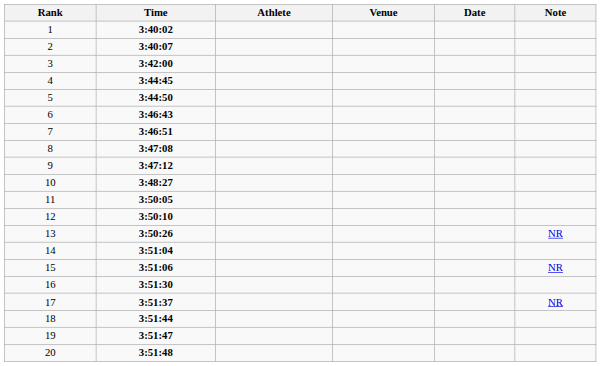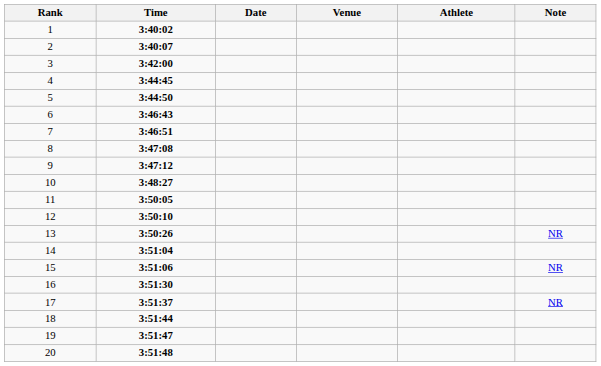 <table class="wikitable" style="text-align:center; width:100%">
 <tr>
 <th>Rank</th>
 <th>Time</th>
+<th>Date</th>
+<th>Venue</th>
 <th>Athlete</th>
-<th>Venue</th>
-<th>Date</th>
 <th>Note</th>
 </tr>
 <tr>
 <td>1</td>
 <td><strong>3:40:02</strong></td>
-<td align=left></td>
 <td></td>
 <td></td>
+<td align=left></td>
 <td></td>
 </tr>
 <tr>
 <td>2</td>
 <td><strong>3:40:07</strong></td>
-<td align=left></td>
 <td></td>
 <td></td>
+<td align=left></td>
 <td></td>
 </tr>
 <tr>
 <td>3</td>
 <td><strong>3:42:00</strong></td>
-<td align=left></td>
 <td></td>
 <td></td>
+<td align=left></td>
 <td></td>
 </tr>
 <tr>
 <td>4</td>
 <td><strong>3:44:45</strong></td>
-<td align=left></td>
 <td></td>
 <td></td>
+<td align=left></td>
 <td></td>
 </tr>
 <tr>
 <td>5</td>
 <td><strong>3:44:50</strong></td>
-<td align=left></td>
 <td></td>
 <td></td>
+<td align=left></td>
 <td></td>
 </tr>
 <tr>
 <td>6</td>
 <td><strong>3:46:43</strong></td>
-<td align=left></td>
 <td></td>
 <td></td>
+<td align=left></td>
 <td></td>
 </tr>
 <tr>
 <td>7</td>
 <td><strong>3:46:51</strong></td>
-<td align=left></td>
 <td></td>
 <td></td>
+<td align=left></td>
 <td></td>
 </tr>
 <tr>
 <td>8</td>
 <td><strong>3:47:08</strong></td>
-<td align=left></td>
 <td></td>
 <td></td>
+<td align=left></td>
 <td></td>
 </tr>
 <tr>
 <td>9</td>
 <td><strong>3:47:12</strong></td>
-<td align=left></td>
 <td></td>
 <td></td>
+<td align=left></td>
 <td></td>
 </tr>
 <tr>
 <td>10</td>
 <td><strong>3:48:27</strong></td>
-<td align=left></td>
 <td></td>
 <td></td>
+<td align=left></td>
 <td></td>
 </tr>
 <tr>
 <td>11</td>
 <td><strong>3:50:05</strong></td>
-<td align=left></td>
 <td></td>
 <td></td>
+<td align=left></td>
 <td></td>
 </tr>
 <tr>
 <td>12</td>
 <td><strong>3:50:10</strong></td>
-<td align=left></td>
 <td></td>
 <td></td>
+<td align=left></td>
 <td></td>
 </tr>
 <tr>
 <td>13</td>
 <td><strong>3:50:26</strong></td>
-<td align=left></td>
 <td></td>
 <td></td>
+<td align=left></td>
 <td><a href='#'>NR</a></td>
 </tr>
 <tr>
 <td>14</td>
 <td><strong>3:51:04</strong></td>
-<td align=left></td>
 <td></td>
 <td></td>
+<td align=left></td>
 <td></td>
 </tr>
 <tr>
 <td>15</td>
 <td><strong>3:51:06</strong></td>
-<td align=left></td>
 <td></td>
 <td></td>
+<td align=left></td>
 <td><a href='#'>NR</a></td>
 </tr>
 <tr>
 <td>16</td>
 <td><strong>3:51:30</strong></td>
-<td align=left></td>
 <td></td>
 <td></td>
+<td align=left></td>
 <td></td>
 </tr>
 <tr>
 <td>17</td>
 <td><strong>3:51:37</strong></td>
-<td align=left></td>
 <td></td>
 <td></td>
+<td align=left></td>
 <td><a href='#'>NR</a></td>
 </tr>
 <tr>
 <td>18</td>
 <td><strong>3:51:44</strong></td>
-<td align=left></td>
 <td></td>
 <td></td>
+<td align=left></td>
 <td></td>
 </tr>
 <tr>
 <td>19</td>
 <td><strong>3:51:47</strong></td>
-<td align=left></td>
 <td></td>
 <td></td>
+<td align=left></td>
 <td></td>
 </tr>
 <tr>
 <td>20</td>
 <td><strong>3:51:48</strong></td>
-<td align=left></td>
 <td></td>
 <td></td>
+<td align=left></td>
 <td></td>
 </tr>
 </table>
